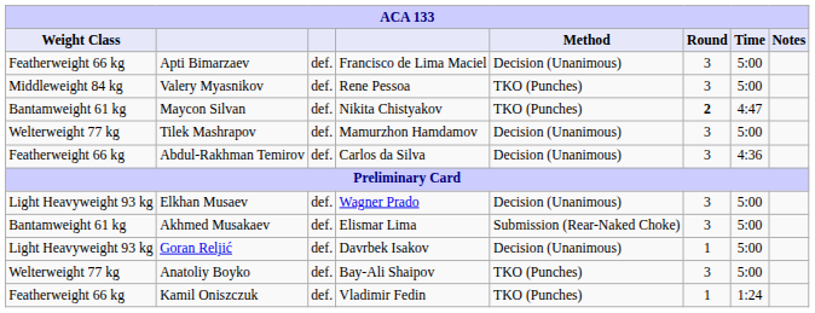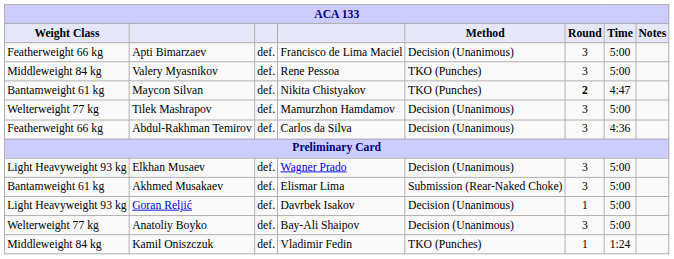 <table class="wikitable" style="font-size: 80%;">
 <tr>
 <th colspan="8" style="background-color: #ccf; color: #000080; text-align: center;"><strong>ACA 133</strong></th>
 </tr>
 <tr>
 <th colspan="1" style="background-color: #E6E8FA; color: #000000; text-align: center;">Weight Class</th>
 <th colspan="1" style="background-color: #E6E8FA; color: #000000; text-align: center;"></th>
 <th colspan="1" style="background-color: #E6E8FA; color: #000000; text-align: center;"></th>
 <th colspan="1" style="background-color: #E6E8FA; color: #000000; text-align: center;"></th>
 <th colspan="1" style="background-color: #E6E8FA; color: #000000; text-align: center;">Method</th>
 <th colspan="1" style="background-color: #E6E8FA; color: #000000; text-align: center;">Round</th>
 <th colspan="1" style="background-color: #E6E8FA; color: #000000; text-align: center;">Time</th>
 <th colspan="1" style="background-color: #E6E8FA; color: #000000; text-align: center;">Notes</th>
 </tr>
 <tr>
 <td>Featherweight 66 kg</td>
 <td> Apti Bimarzaev</td>
 <td>def.</td>
 <td> Francisco de Lima Maciel</td>
 <td>Decision (Unanimous)</td>
 <td align=center>3</td>
 <td align=center>5:00</td>
 <td></td>
 </tr>
 <tr>
 <td>Middleweight 84 kg</td>
 <td> Valery Myasnikov</td>
 <td>def.</td>
 <td> Rene Pessoa</td>
 <td>TKO (Punches)</td>
 <td align=center>3</td>
 <td align=center>5:00</td>
 <td></td>
 </tr>
 <tr>
 <td>Bantamweight 61 kg</td>
 <td> Maycon Silvan</td>
 <td>def.</td>
 <td> Nikita Chistyakov</td>
 <td>TKO (Punches)</td>
 <td align=center><strong>2</strong></td>
 <td align=center>4:47</td>
 <td></td>
 </tr>
 <tr>
 <td>Welterweight 77 kg</td>
 <td> Tilek Mashrapov</td>
 <td>def.</td>
 <td> Mamurzhon Hamdamov</td>
 <td>Decision (Unanimous)</td>
 <td align=center>3</td>
 <td align=center>5:00</td>
 <td></td>
 </tr>
 <tr>
 <td>Featherweight 66 kg</td>
 <td> Abdul-Rakhman Temirov</td>
 <td>def.</td>
 <td> Carlos da Silva</td>
 <td>Decision (Unanimous)</td>
 <td align=center>3</td>
 <td align=center>4:36</td>
 <td></td>
 </tr>
 <tr>
 <th colspan="8" style="background-color: #ccf; color: #000080; text-align: center;"><strong>Preliminary Card</strong></th>
 </tr>
 <tr>
 <td>Light Heavyweight 93 kg</td>
 <td> Elkhan Musaev</td>
 <td>def.</td>
 <td> <a href='#'>Wagner Prado</a></td>
 <td>Decision (Unanimous)</td>
 <td align=center>3</td>
 <td align=center>5:00</td>
 <td></td>
 </tr>
 <tr>
 <td>Bantamweight 61 kg</td>
 <td> Akhmed Musakaev</td>
 <td>def.</td>
 <td> Elismar Lima</td>
 <td>Submission (Rear-Naked Choke)</td>
 <td align=center>3</td>
 <td align=center>5:00</td>
 <td></td>
 </tr>
 <tr>
 <td>Light Heavyweight 93 kg</td>
 <td> <a href='#'>Goran Reljić</a></td>
 <td>def.</td>
 <td> Davrbek Isakov</td>
 <td>Decision (Unanimous)</td>
 <td align=center>1</td>
 <td align=center>5:00</td>
 <td></td>
 </tr>
 <tr>
 <td>Welterweight 77 kg</td>
 <td> Anatoliy Boyko</td>
 <td>def.</td>
 <td> Bay-Ali Shaipov</td>
-<td>TKO (Punches)</td>
+<td>Decision (Unanimous)</td>
 <td align=center>3</td>
 <td align=center>5:00</td>
 <td></td>
 </tr>
 <tr>
-<td>Featherweight 66 kg</td>
+<td>Middleweight 84 kg</td>
 <td> Kamil Oniszczuk</td>
 <td>def.</td>
 <td> Vladimir Fedin</td>
 <td>TKO (Punches)</td>
 <td align=center>1</td>
 <td align=center>1:24</td>
 <td></td>
 </tr>
 </table>
